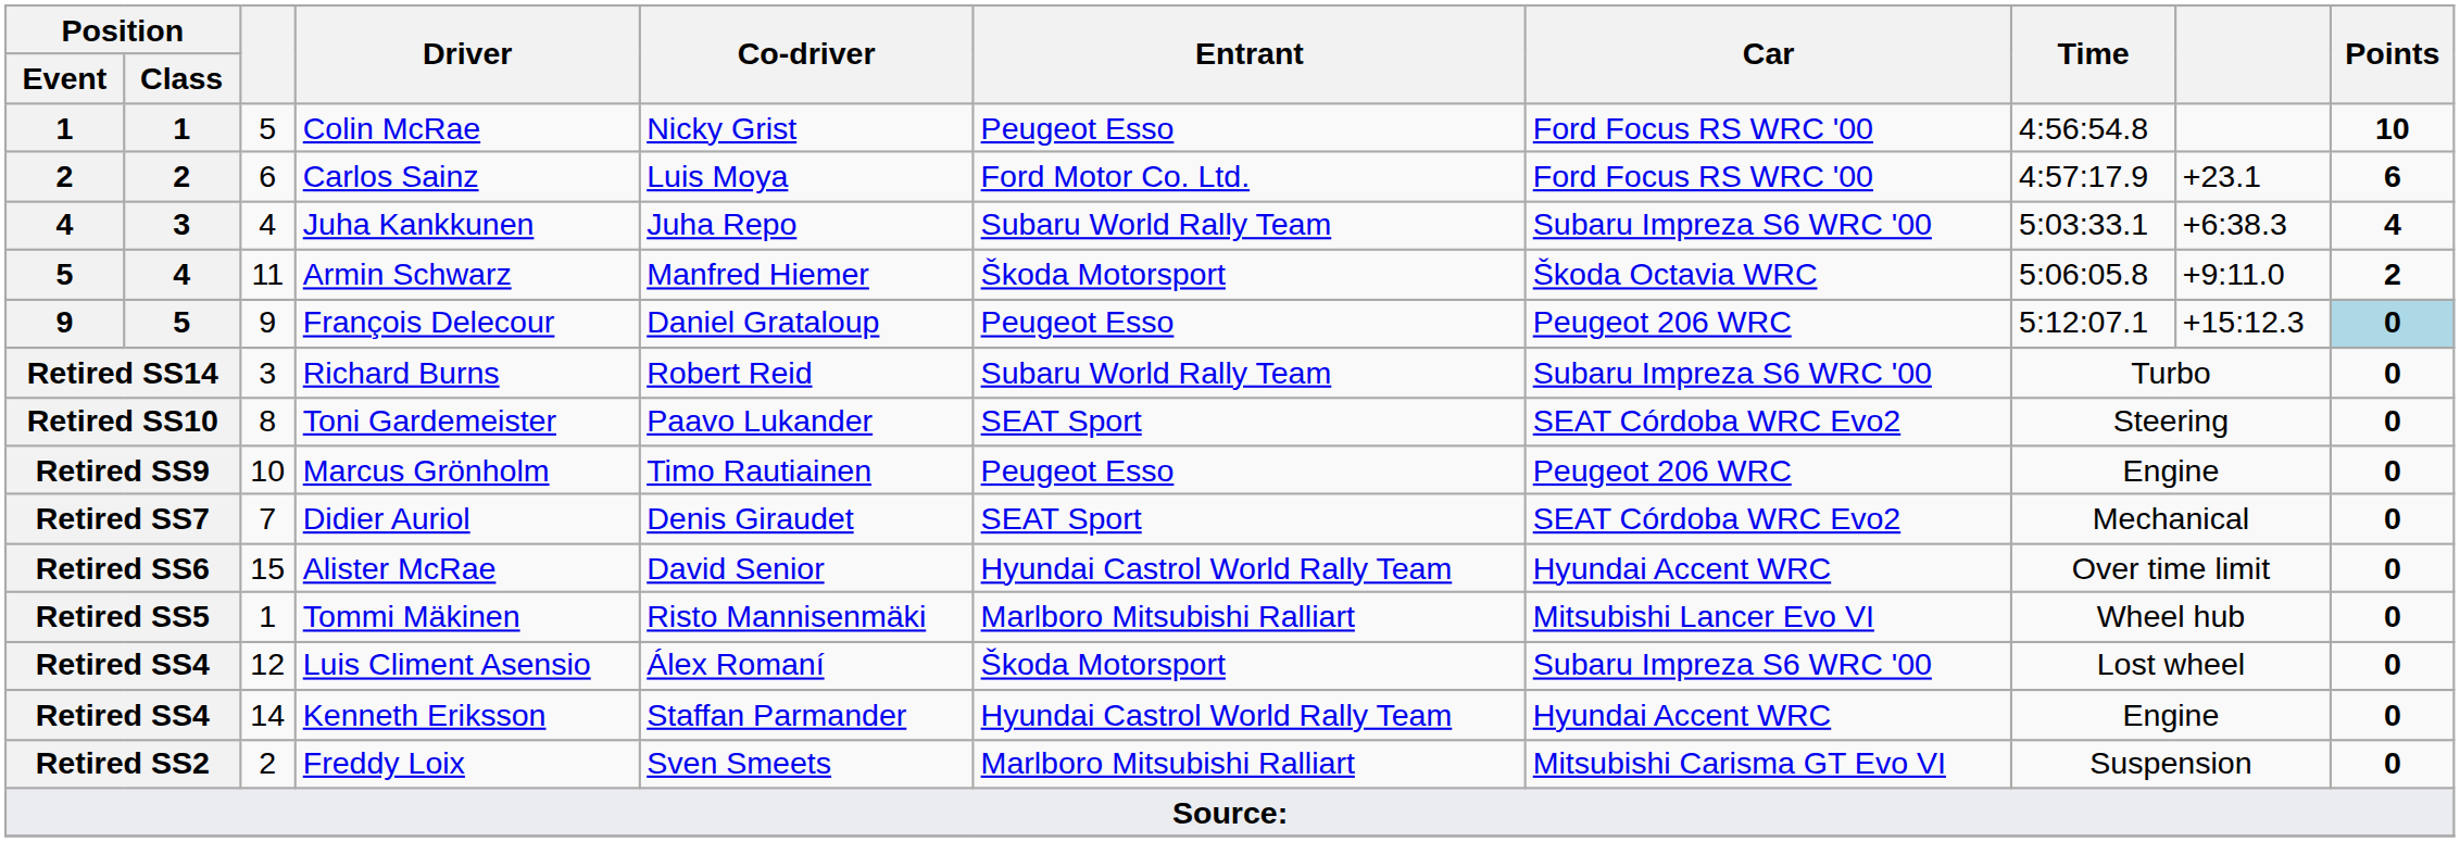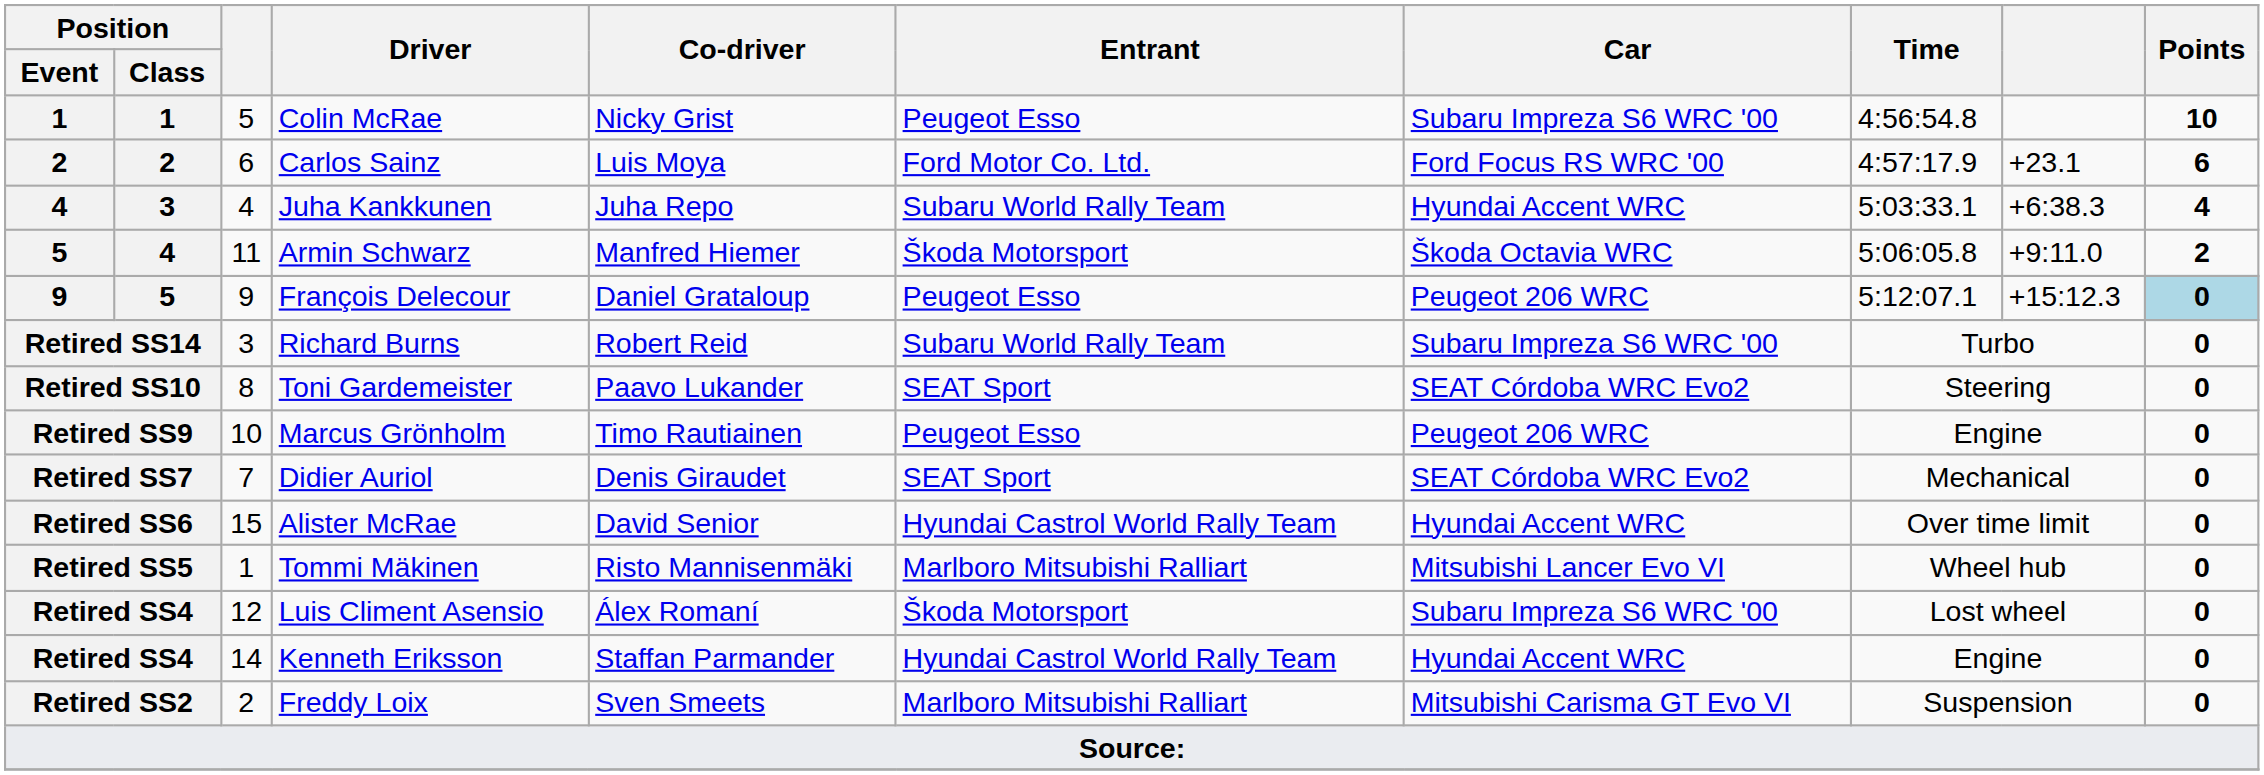 <table class="wikitable" width=85% style="font-size: 85%;">
 <tr>
 <th colspan="2">Position</th>
 <th rowspan="2"></th>
 <th rowspan="2">Driver</th>
 <th rowspan="2">Co-driver</th>
 <th rowspan="2">Entrant</th>
 <th rowspan="2">Car</th>
 <th rowspan="2">Time</th>
 <th rowspan="2"></th>
 <th rowspan="2">Points</th>
 </tr>
 <tr>
 <th>Event</th>
 <th>Class</th>
 </tr>
 <tr>
 <th>1</th>
 <th>1</th>
 <td align="center">5</td>
 <td> <a href='#'>Colin McRae</a></td>
 <td> <a href='#'>Nicky Grist</a></td>
 <td> <a href='#'>Peugeot Esso</a></td>
-<td><a href='#'>Ford Focus RS WRC '00</a></td>
+<td><a href='#'>Subaru Impreza S6 WRC '00</a></td>
 <td>4:56:54.8</td>
 <td></td>
 <td align="center"><strong>10</strong></td>
 </tr>
 <tr>
 <th>2</th>
 <th>2</th>
 <td align="center">6</td>
 <td> <a href='#'>Carlos Sainz</a></td>
 <td> <a href='#'>Luis Moya</a></td>
 <td> <a href='#'>Ford Motor Co. Ltd.</a></td>
 <td><a href='#'>Ford Focus RS WRC '00</a></td>
 <td>4:57:17.9</td>
 <td>+23.1</td>
 <td align="center"><strong>6</strong></td>
 </tr>
 <tr>
 <th>4</th>
 <th>3</th>
 <td align="center">4</td>
 <td> <a href='#'>Juha Kankkunen</a></td>
 <td> <a href='#'>Juha Repo</a></td>
 <td> <a href='#'>Subaru World Rally Team</a></td>
-<td><a href='#'>Subaru Impreza S6 WRC '00</a></td>
+<td><a href='#'>Hyundai Accent WRC</a></td>
 <td>5:03:33.1</td>
 <td>+6:38.3</td>
 <td align="center"><strong>4</strong></td>
 </tr>
 <tr>
 <th>5</th>
 <th>4</th>
 <td align="center">11</td>
 <td> <a href='#'>Armin Schwarz</a></td>
 <td> <a href='#'>Manfred Hiemer</a></td>
 <td> <a href='#'>Škoda Motorsport</a></td>
 <td><a href='#'>Škoda Octavia WRC</a></td>
 <td>5:06:05.8</td>
 <td>+9:11.0</td>
 <td align="center"><strong>2</strong></td>
 </tr>
 <tr>
 <th>9</th>
 <th>5</th>
 <td align="center">9</td>
 <td> <a href='#'>François Delecour</a></td>
 <td> <a href='#'>Daniel Grataloup</a></td>
 <td> <a href='#'>Peugeot Esso</a></td>
 <td><a href='#'>Peugeot 206 WRC</a></td>
 <td>5:12:07.1</td>
 <td>+15:12.3</td>
 <td align="center" style="background: lightblue;"><strong>0</strong></td>
 </tr>
 <tr>
 <th colspan="2">Retired SS14</th>
 <td align="center">3</td>
 <td> <a href='#'>Richard Burns</a></td>
 <td> <a href='#'>Robert Reid</a></td>
 <td> <a href='#'>Subaru World Rally Team</a></td>
 <td><a href='#'>Subaru Impreza S6 WRC '00</a></td>
 <td align="center" colspan="2">Turbo</td>
 <td align="center"><strong>0</strong></td>
 </tr>
 <tr>
 <th colspan="2">Retired SS10</th>
 <td align="center">8</td>
 <td> <a href='#'>Toni Gardemeister</a></td>
 <td> <a href='#'>Paavo Lukander</a></td>
 <td> <a href='#'>SEAT Sport</a></td>
 <td><a href='#'>SEAT Córdoba WRC Evo2</a></td>
 <td align="center" colspan="2">Steering</td>
 <td align="center"><strong>0</strong></td>
 </tr>
 <tr>
 <th colspan="2">Retired SS9</th>
 <td align="center">10</td>
 <td> <a href='#'>Marcus Grönholm</a></td>
 <td> <a href='#'>Timo Rautiainen</a></td>
 <td> <a href='#'>Peugeot Esso</a></td>
 <td><a href='#'>Peugeot 206 WRC</a></td>
 <td align="center" colspan="2">Engine</td>
 <td align="center"><strong>0</strong></td>
 </tr>
 <tr>
 <th colspan="2">Retired SS7</th>
 <td align="center">7</td>
 <td> <a href='#'>Didier Auriol</a></td>
 <td> <a href='#'>Denis Giraudet</a></td>
 <td> <a href='#'>SEAT Sport</a></td>
 <td><a href='#'>SEAT Córdoba WRC Evo2</a></td>
 <td align="center" colspan="2">Mechanical</td>
 <td align="center"><strong>0</strong></td>
 </tr>
 <tr>
 <th colspan="2">Retired SS6</th>
 <td align="center">15</td>
 <td> <a href='#'>Alister McRae</a></td>
 <td> <a href='#'>David Senior</a></td>
 <td> <a href='#'>Hyundai Castrol World Rally Team</a></td>
 <td><a href='#'>Hyundai Accent WRC</a></td>
 <td align="center" colspan="2">Over time limit</td>
 <td align="center"><strong>0</strong></td>
 </tr>
 <tr>
 <th colspan="2">Retired SS5</th>
 <td align="center">1</td>
 <td> <a href='#'>Tommi Mäkinen</a></td>
 <td> <a href='#'>Risto Mannisenmäki</a></td>
 <td> <a href='#'>Marlboro Mitsubishi Ralliart</a></td>
 <td><a href='#'>Mitsubishi Lancer Evo VI</a></td>
 <td align="center" colspan="2">Wheel hub</td>
 <td align="center"><strong>0</strong></td>
 </tr>
 <tr>
 <th colspan="2">Retired SS4</th>
 <td align="center">12</td>
 <td> <a href='#'>Luis Climent Asensio</a></td>
 <td> <a href='#'>Álex Romaní</a></td>
 <td> <a href='#'>Škoda Motorsport</a></td>
 <td><a href='#'>Subaru Impreza S6 WRC '00</a></td>
 <td align="center" colspan="2">Lost wheel</td>
 <td align="center"><strong>0</strong></td>
 </tr>
 <tr>
 <th colspan="2">Retired SS4</th>
 <td align="center">14</td>
 <td> <a href='#'>Kenneth Eriksson</a></td>
 <td> <a href='#'>Staffan Parmander</a></td>
 <td> <a href='#'>Hyundai Castrol World Rally Team</a></td>
 <td><a href='#'>Hyundai Accent WRC</a></td>
 <td align="center" colspan="2">Engine</td>
 <td align="center"><strong>0</strong></td>
 </tr>
 <tr>
 <th colspan="2">Retired SS2</th>
 <td align="center">2</td>
 <td> <a href='#'>Freddy Loix</a></td>
 <td> <a href='#'>Sven Smeets</a></td>
 <td> <a href='#'>Marlboro Mitsubishi Ralliart</a></td>
 <td><a href='#'>Mitsubishi Carisma GT Evo VI</a></td>
 <td align="center" colspan="2">Suspension</td>
 <td align="center"><strong>0</strong></td>
 </tr>
 <tr>
 <td style="background-color:#EAECF0; text-align:center" colspan="10"><strong>Source:</strong></td>
 </tr>
 <tr>
 </tr>
 </table>
